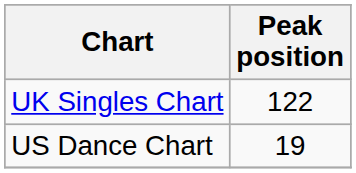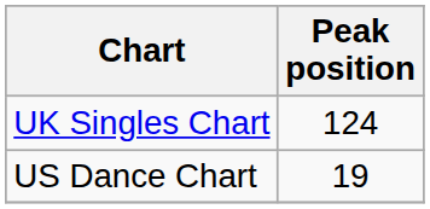 <table class="wikitable">
 <tr>
 <th>Chart</th>
 <th>Peak<br>position</th>
 </tr>
 <tr>
 <td align="left"><a href='#'>UK Singles Chart</a></td>
-<td align="center">122</td>
+<td align="center">124</td>
 </tr>
 <tr>
 <td align="left">US Dance Chart</td>
 <td align="center">19</td>
 </tr>
 <tr>
 </tr>
 </table>
